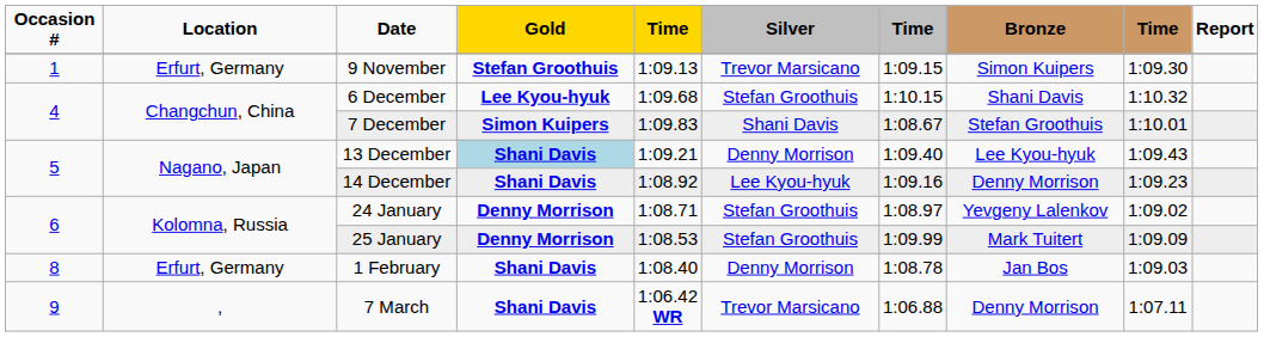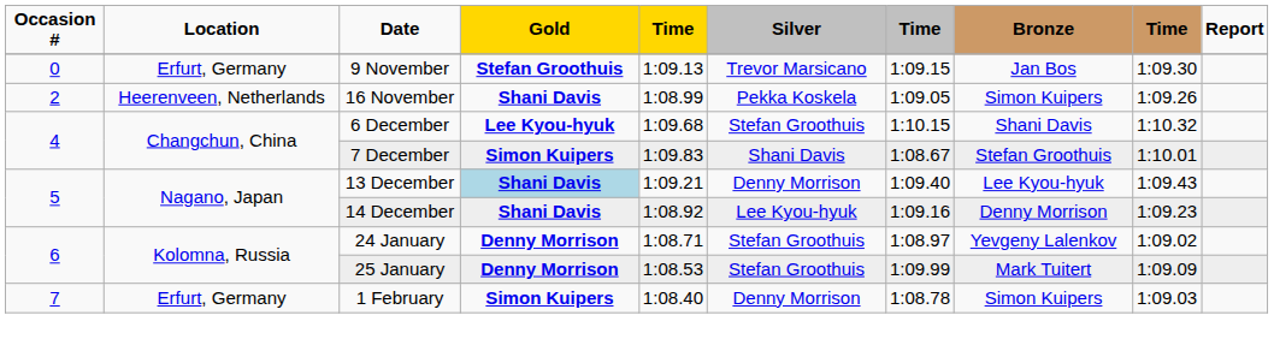 <table class="wikitable">
 <tr>
 <td width="80" align="center"><strong>Occasion #</strong></td>
 <td width="200" align="center"><strong>Location</strong></td>
 <td width="100" align="center"><strong>Date</strong></td>
 <td width="150" bgcolor="gold" align="center"><strong>Gold</strong></td>
 <td width="50" bgcolor="gold" align="center"><strong>Time</strong></td>
 <td width="150" bgcolor="silver" align="center"><strong>Silver</strong></td>
 <td width="50" bgcolor="silver" align="center"><strong>Time</strong></td>
 <td width="150" bgcolor="#CC9966" align="center"><strong>Bronze</strong></td>
 <td width="50" bgcolor="#CC9966" align="center"><strong>Time</strong></td>
 <td width="50" align="center"><strong>Report</strong></td>
 </tr>
 <tr bgcolor="#cccccc">
 </tr>
 <tr>
-<td align="center"><a href='#'>1</a></td>
+<td align="center"><a href='#'>0</a></td>
 <td align="center"><a href='#'>Erfurt</a>, Germany</td>
 <td align="center">9 November</td>
 <td align="center"><strong><a href='#'>Stefan Groothuis</a></strong><br><small></small></td>
 <td align="center">1:09.13</td>
 <td align="center"><a href='#'>Trevor Marsicano</a><br><small></small></td>
 <td align="center">1:09.15</td>
+<td align="center"><a href='#'>Jan Bos</a><br><small></small></td>
+<td align="center">1:09.30</td>
+<td align="center"></td>
+</tr>
+<tr>
+<td align="center"><a href='#'>2</a></td>
+<td align="center"><a href='#'>Heerenveen</a>, Netherlands</td>
+<td align="center">16 November</td>
+<td align="center"><strong><a href='#'>Shani Davis</a></strong><br><small></small></td>
+<td align="center" align="center">1:08.99</td>
+<td align="center"><a href='#'>Pekka Koskela</a><br><small></small></td>
+<td align="center">1:09.05</td>
 <td align="center"><a href='#'>Simon Kuipers</a><br><small></small></td>
-<td align="center">1:09.30</td>
+<td align="center">1:09.26</td>
 <td align="center"></td>
 </tr>
 <tr>
 <td rowspan=2 align="center"><a href='#'>4</a></td>
 <td rowspan=2 align="center"><a href='#'>Changchun</a>, China</td>
 <td align="center">6 December</td>
 <td align="center"><strong><a href='#'>Lee Kyou-hyuk</a></strong><br><small></small></td>
 <td align="center">1:09.68</td>
 <td align="center"><a href='#'>Stefan Groothuis</a><br><small></small></td>
 <td align="center">1:10.15</td>
 <td align="center"><a href='#'>Shani Davis</a><br><small></small></td>
 <td align="center">1:10.32</td>
 <td align="center"></td>
 </tr>
 <tr bgcolor="#eeeeee">
 <td align="center">7 December</td>
 <td align="center"><strong><a href='#'>Simon Kuipers</a></strong><br><small></small></td>
 <td align="center">1:09.83</td>
 <td align="center"><a href='#'>Shani Davis</a><br><small></small></td>
 <td align="center">1:08.67</td>
 <td align="center"><a href='#'>Stefan Groothuis</a><br><small></small></td>
 <td align="center">1:10.01</td>
 <td align="center"></td>
 </tr>
 <tr>
 <td rowspan=2 align="center"><a href='#'>5</a></td>
 <td rowspan=2 align="center"><a href='#'>Nagano</a>, Japan</td>
 <td align="center">13 December</td>
 <td align="center" style="background: lightblue;"><strong><a href='#'>Shani Davis</a></strong><br><small></small></td>
 <td align="center">1:09.21</td>
 <td align="center"><a href='#'>Denny Morrison</a><br><small></small></td>
 <td align="center">1:09.40</td>
 <td align="center"><a href='#'>Lee Kyou-hyuk</a><br><small></small></td>
 <td align="center">1:09.43</td>
 <td align="center"></td>
 </tr>
 <tr bgcolor="#eeeeee">
 <td align="center">14 December</td>
 <td align="center"><strong><a href='#'>Shani Davis</a></strong><br><small></small></td>
 <td align="center">1:08.92</td>
 <td align="center"><a href='#'>Lee Kyou-hyuk</a><br><small></small></td>
 <td align="center">1:09.16</td>
 <td align="center"><a href='#'>Denny Morrison</a><br><small></small></td>
 <td align="center">1:09.23</td>
 <td align="center"></td>
 </tr>
 <tr>
 <td rowspan=2 align="center"><a href='#'>6</a></td>
 <td rowspan=2 align="center"><a href='#'>Kolomna</a>, Russia</td>
 <td align="center">24 January</td>
 <td align="center"><strong><a href='#'>Denny Morrison</a></strong><br><small></small></td>
 <td align="center">1:08.71</td>
 <td align="center"><a href='#'>Stefan Groothuis</a><br><small></small></td>
 <td align="center">1:08.97</td>
 <td align="center"><a href='#'>Yevgeny Lalenkov</a><br><small></small></td>
 <td align="center">1:09.02</td>
 <td align="center"></td>
 </tr>
 <tr bgcolor="#eeeeee">
 <td align="center">25 January</td>
 <td align="center"><strong><a href='#'>Denny Morrison</a></strong><br><small></small></td>
 <td align="center">1:08.53</td>
 <td align="center"><a href='#'>Stefan Groothuis</a><br><small></small></td>
 <td align="center">1:09.99</td>
 <td align="center"><a href='#'>Mark Tuitert</a><br><small></small></td>
 <td align="center">1:09.09</td>
 <td align="center"></td>
 </tr>
 <tr>
-<td align="center"><a href='#'>8</a></td>
+<td align="center"><a href='#'>7</a></td>
 <td align="center"><a href='#'>Erfurt</a>, Germany</td>
 <td align="center">1 February</td>
-<td align="center"><strong><a href='#'>Shani Davis</a></strong><br><small></small></td>
+<td align="center"><strong><a href='#'>Simon Kuipers</a></strong><br><small></small></td>
 <td align="center">1:08.40</td>
 <td align="center"><a href='#'>Denny Morrison</a><br><small></small></td>
 <td align="center">1:08.78</td>
-<td align="center"><a href='#'>Jan Bos</a><br><small></small></td>
+<td align="center"><a href='#'>Simon Kuipers</a><br><small></small></td>
 <td align="center">1:09.03</td>
 <td align="center"></td>
 </tr>
-<tr>
-<td align="center"><a href='#'>9</a></td>
-<td align="center">, </td>
-<td align="center">7 March</td>
-<td align="center"><strong><a href='#'>Shani Davis</a></strong><br><small></small></td>
-<td align="center">1:06.42<br><strong><a href='#'>WR</a></strong></td>
-<td align="center"><a href='#'>Trevor Marsicano</a><br><small></small></td>
-<td align="center">1:06.88</td>
-<td align="center"><a href='#'>Denny Morrison</a><br><small></small></td>
-<td align="center">1:07.11</td>
-<td align="center"></td>
-</tr>
 </table>
